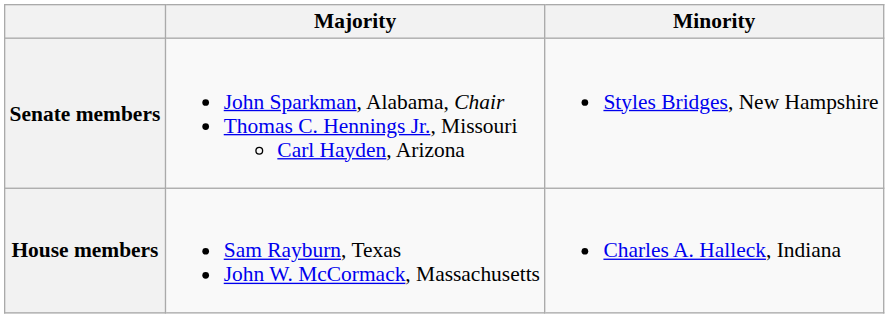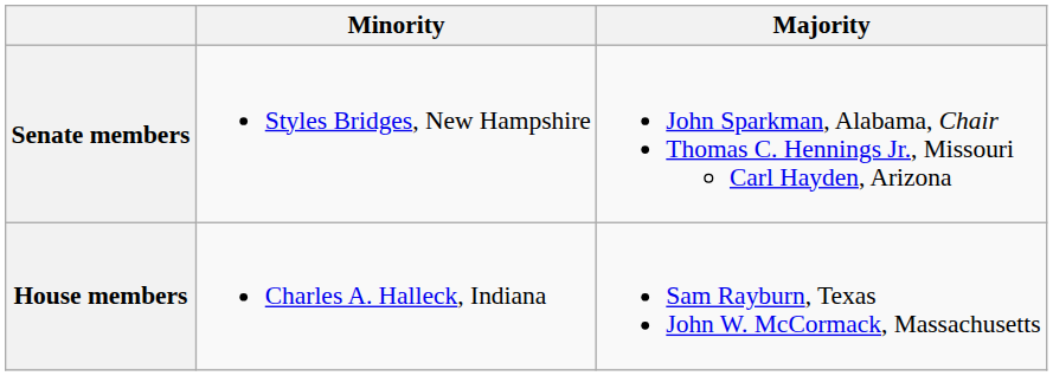 <table class=wikitable>
 <tr>
 <th></th>
+<th>Minority</th>
 <th>Majority</th>
-<th>Minority</th>
 </tr>
 <tr>
 <th>Senate members</th>
+<td valign="top" ><br><ul><li><a href='#'>Styles Bridges</a>, New Hampshire</li></ul></td>
 <td valign="top" ><br><ul><li><a href='#'>John Sparkman</a>, Alabama, <em>Chair</em></li><li><a href='#'>Thomas C. Hennings Jr.</a>, Missouri <ul><li><a href='#'>Carl Hayden</a>, Arizona</li></ul></li></ul></td>
-<td valign="top" ><br><ul><li><a href='#'>Styles Bridges</a>, New Hampshire</li></ul></td>
 </tr>
 <tr>
 <th>House members</th>
+<td valign="top" ><br><ul><li><a href='#'>Charles A. Halleck</a>, Indiana</li></ul></td>
 <td valign="top" ><br><ul><li><a href='#'>Sam Rayburn</a>, Texas</li><li><a href='#'>John W. McCormack</a>, Massachusetts</li></ul></td>
-<td valign="top" ><br><ul><li><a href='#'>Charles A. Halleck</a>, Indiana</li></ul></td>
 </tr>
 </table>
